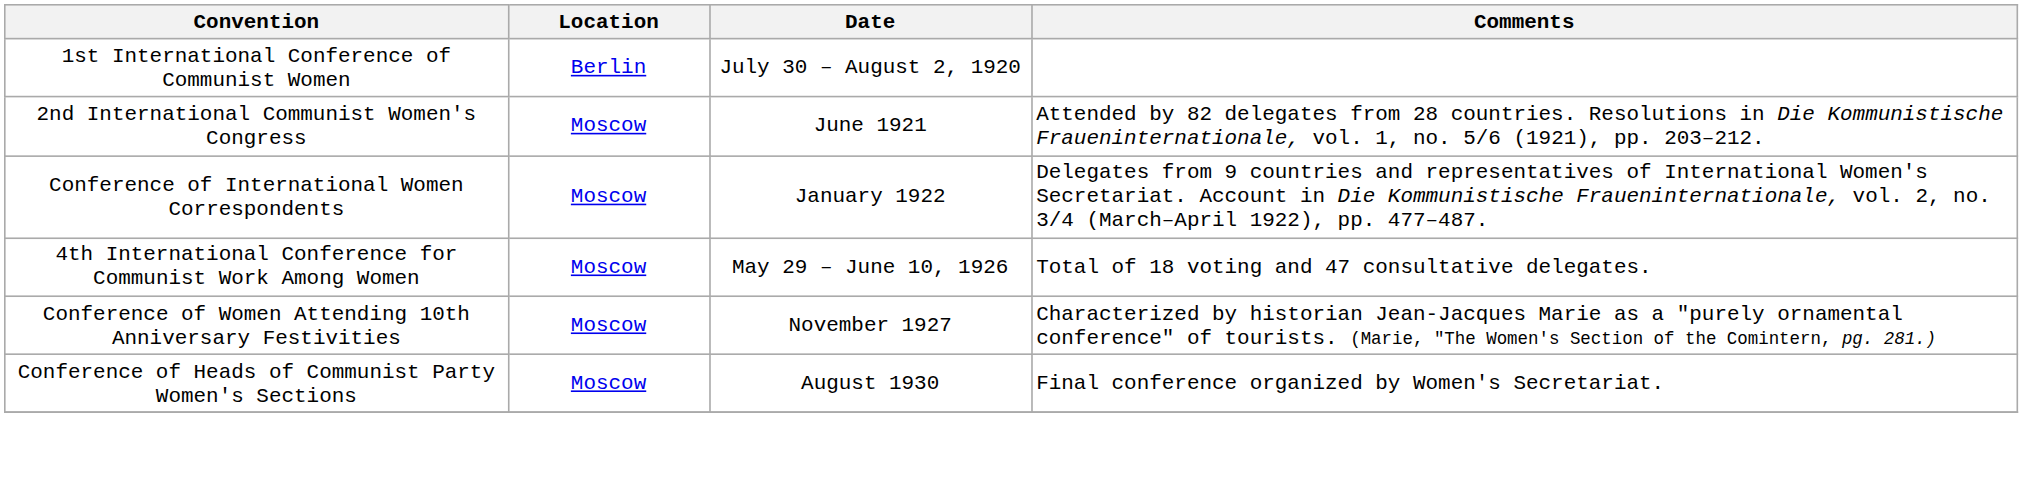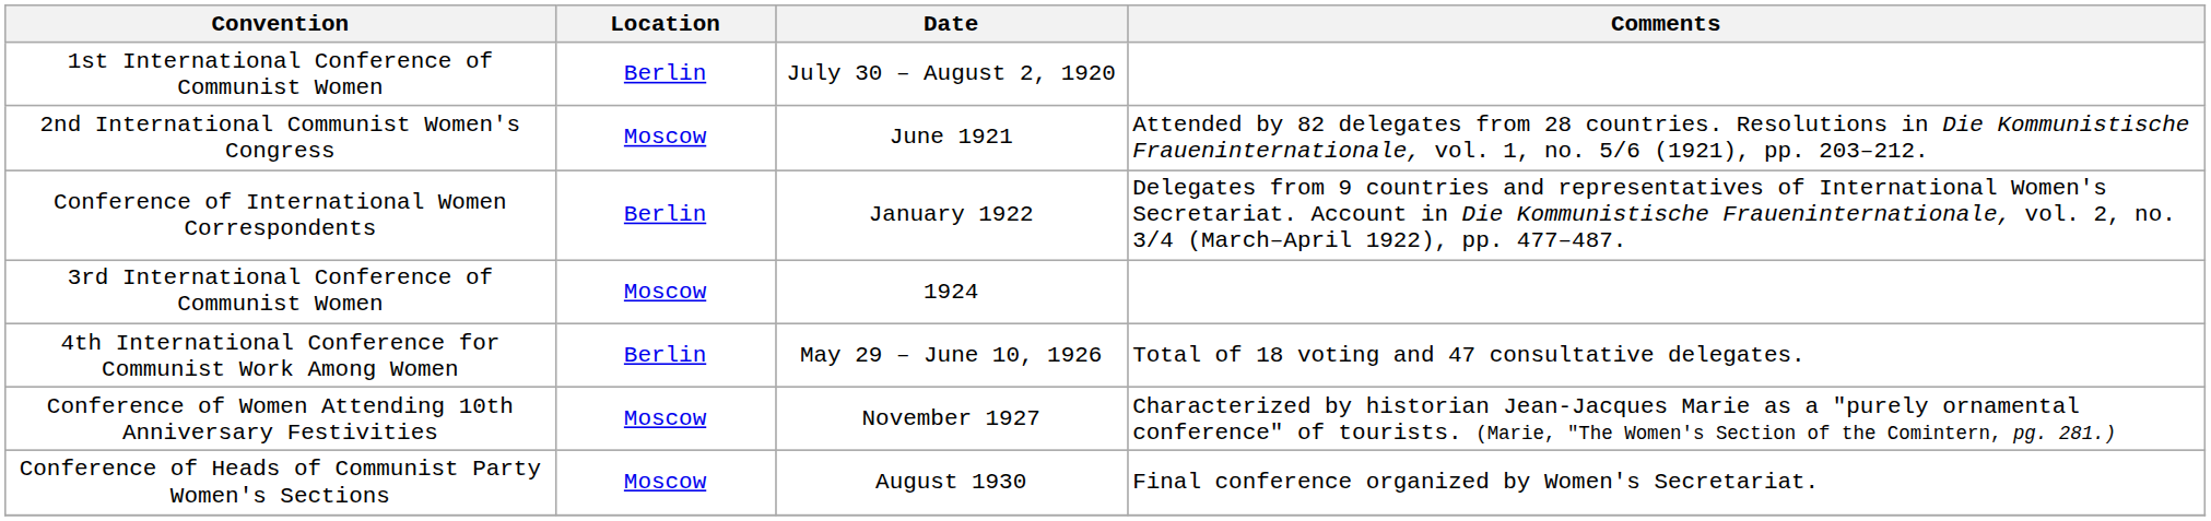 <table class="wikitable" border="1" style="Background:#ffffff">
 <tr>
 <th width=25%>Convention</th>
 <th width=10%>Location</th>
 <th width=16%>Date</th>
 <th>Comments</th>
 </tr>
 <tr>
 <td align="center">1st International Conference of Communist Women</td>
 <td align="center"><a href='#'>Berlin</a></td>
 <td align="center">July 30 – August 2, 1920</td>
 <td></td>
 </tr>
 <tr>
 <td align="center">2nd International Communist Women's Congress</td>
 <td align="center"><a href='#'>Moscow</a></td>
 <td align="center">June 1921</td>
 <td>Attended by 82 delegates from 28 countries. Resolutions in <em>Die Kommunistische Fraueninternationale,</em> vol. 1, no. 5/6 (1921), pp. 203–212.</td>
 </tr>
 <tr>
 <td align="center">Conference of International Women Correspondents</td>
-<td align="center"><a href='#'>Moscow</a></td>
+<td align="center"><a href='#'>Berlin</a></td>
 <td align="center">January 1922</td>
 <td>Delegates from 9 countries and representatives of International Women's Secretariat. Account in <em>Die Kommunistische Fraueninternationale,</em> vol. 2, no. 3/4 (March–April 1922), pp. 477–487.</td>
 </tr>
 <tr>
+<td align="center">3rd International Conference of Communist Women</td>
+<td align="center"><a href='#'>Moscow</a></td>
+<td align="center">1924</td>
+<td></td>
+</tr>
+<tr>
 <td align="center">4th International Conference for Communist Work Among Women</td>
-<td align="center"><a href='#'>Moscow</a></td>
+<td align="center"><a href='#'>Berlin</a></td>
 <td align="center">May 29 – June 10, 1926</td>
 <td>Total of 18 voting and 47 consultative delegates.</td>
 </tr>
 <tr>
 <td align="center">Conference of Women Attending 10th Anniversary Festivities</td>
 <td align="center"><a href='#'>Moscow</a></td>
 <td align="center">November 1927</td>
 <td>Characterized by historian Jean-Jacques Marie as a "purely ornamental conference" of tourists. <small>(Marie, "The Women's Section of the Comintern,<em> pg. 281.)</small></td>
 </tr>
 <tr>
 <td align="center">Conference of Heads of Communist Party Women's Sections</td>
 <td align="center"><a href='#'>Moscow</a></td>
 <td align="center">August 1930</td>
 <td>Final conference organized by Women's Secretariat.</td>
 </tr>
 <tr>
 </tr>
 </table>
